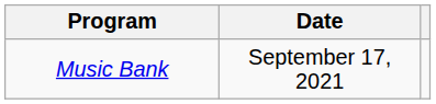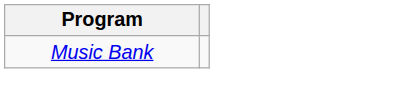 <table class="wikitable" style="text-align:center;">
 <tr>
 <th width="150">Program</th>
-<th width="140">Date</th>
 <th class="unsortable"></th>
 </tr>
 <tr>
 <td><em><a href='#'>Music Bank</a></em></td>
-<td>September 17, 2021</td>
 <td></td>
 </tr>
 </table>
